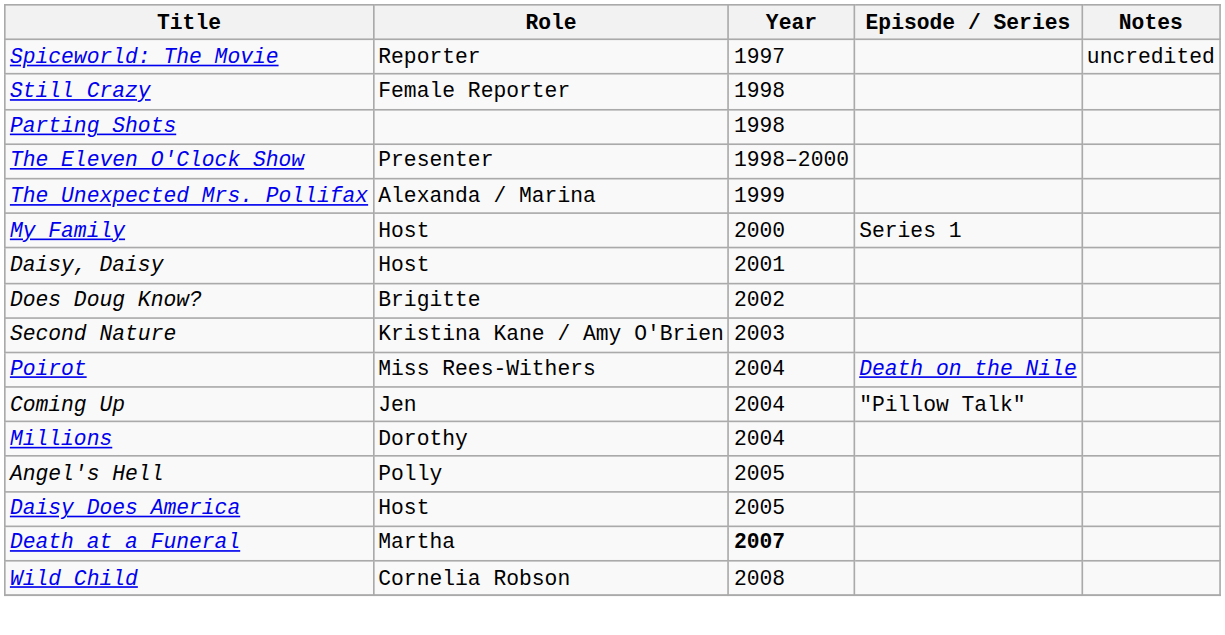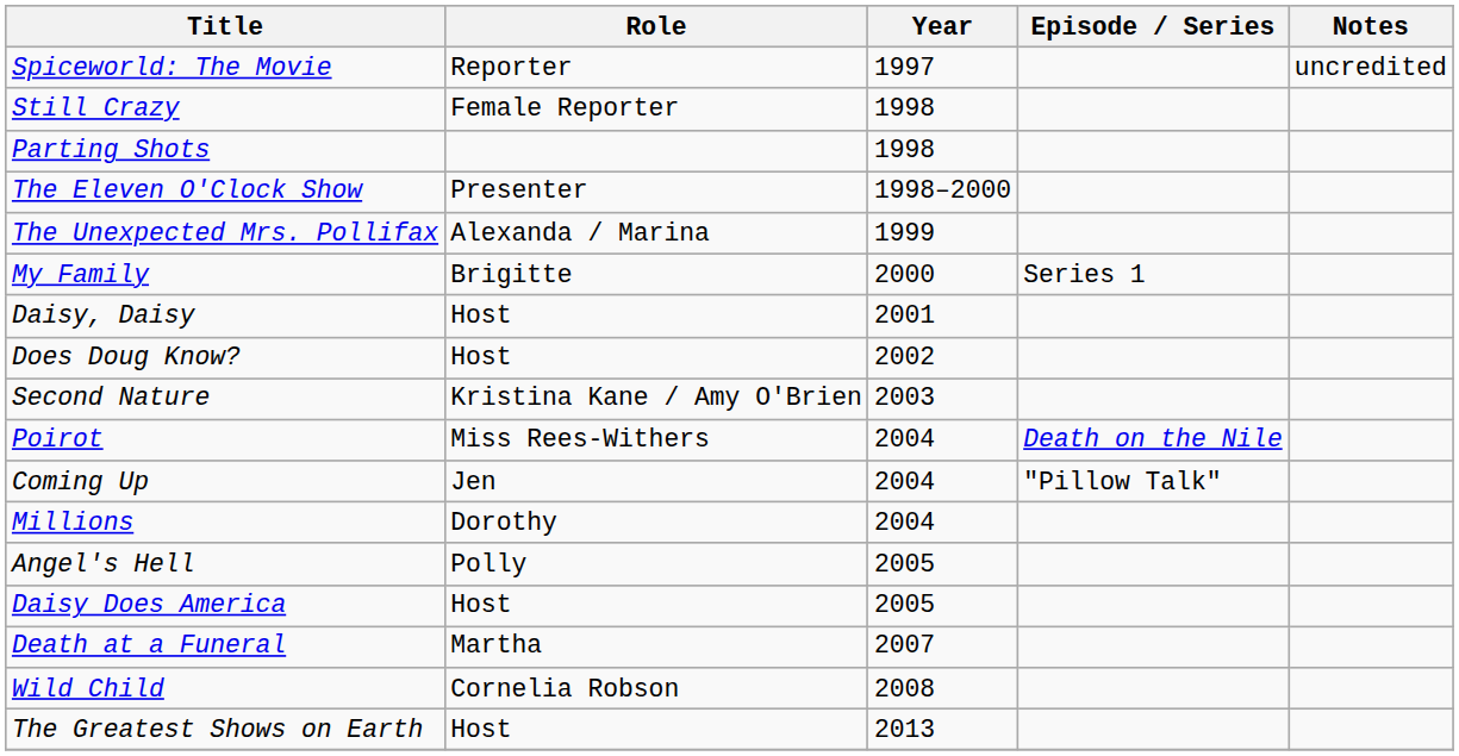 <table class="wikitable plainrowheaders sortable" style="margin-right: 0;">
 <tr>
 <th scope="col">Title</th>
 <th scope="col">Role</th>
 <th scope="col">Year</th>
 <th scope="col">Episode / Series</th>
 <th scope="col" class="unsortable">Notes</th>
 </tr>
 <tr>
 <td><em><a href='#'>Spiceworld: The Movie</a></em></td>
 <td>Reporter</td>
 <td>1997</td>
 <td></td>
 <td>uncredited</td>
 </tr>
 <tr>
 <td><em><a href='#'>Still Crazy</a></em></td>
 <td>Female Reporter</td>
 <td>1998</td>
 <td></td>
 <td></td>
 </tr>
 <tr>
 <td><em><a href='#'>Parting Shots</a></em></td>
 <td></td>
 <td>1998</td>
 <td></td>
 <td></td>
 </tr>
 <tr>
 <td><em><a href='#'>The Eleven O'Clock Show</a></em></td>
 <td>Presenter</td>
 <td>1998–2000</td>
 <td></td>
 <td></td>
 </tr>
 <tr>
 <td><em><a href='#'>The Unexpected Mrs. Pollifax</a></em></td>
 <td>Alexanda / Marina</td>
 <td>1999</td>
 <td></td>
 <td></td>
 </tr>
 <tr>
 <td><em><a href='#'>My Family</a></em></td>
-<td>Host</td>
+<td>Brigitte</td>
 <td>2000</td>
 <td>Series 1</td>
 <td></td>
 </tr>
 <tr>
 <td><em>Daisy, Daisy</em></td>
 <td>Host</td>
 <td>2001</td>
 <td></td>
 <td></td>
 </tr>
 <tr>
 <td><em>Does Doug Know?</em></td>
-<td>Brigitte</td>
+<td>Host</td>
 <td>2002</td>
 <td></td>
 <td></td>
 </tr>
 <tr>
 <td><em>Second Nature</em></td>
 <td>Kristina Kane / Amy O'Brien</td>
 <td>2003</td>
 <td></td>
 <td></td>
 </tr>
 <tr>
 <td><em><a href='#'>Poirot</a></em></td>
 <td>Miss Rees-Withers</td>
 <td>2004</td>
 <td><em><a href='#'>Death on the Nile</a></em></td>
 <td></td>
 </tr>
 <tr>
 <td><em>Coming Up</em></td>
 <td>Jen</td>
 <td>2004</td>
 <td>"Pillow Talk"</td>
 <td></td>
 </tr>
 <tr>
 <td><em><a href='#'>Millions</a></em></td>
 <td>Dorothy</td>
 <td>2004</td>
 <td></td>
 <td></td>
 </tr>
 <tr>
 <td><em>Angel's Hell</em></td>
 <td>Polly</td>
 <td>2005</td>
 <td></td>
 <td></td>
 </tr>
 <tr>
 <td><em><a href='#'>Daisy Does America</a></em></td>
 <td>Host</td>
 <td>2005</td>
 <td></td>
 <td></td>
 </tr>
 <tr>
 <td><em><a href='#'>Death at a Funeral</a></em></td>
 <td>Martha</td>
-<td><strong>2007</strong></td>
+<td>2007</td>
 <td></td>
 <td></td>
 </tr>
 <tr>
 <td><em><a href='#'>Wild Child</a></em></td>
 <td>Cornelia Robson</td>
 <td>2008</td>
 <td></td>
 <td></td>
 </tr>
 <tr>
+<td><em>The Greatest Shows on Earth</em></td>
+<td>Host</td>
+<td>2013</td>
+<td></td>
+<td></td>
+</tr>
+<tr>
 </tr>
 </table>
